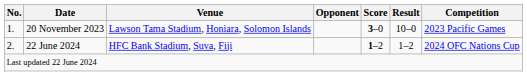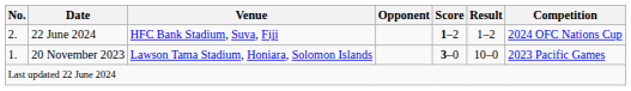 <table class="wikitable" style="font-size:85%;">
 <tr>
 <th>No.</th>
 <th>Date</th>
 <th>Venue</th>
 <th>Opponent</th>
 <th>Score</th>
 <th>Result</th>
 <th>Competition</th>
 </tr>
 <tr>
+<td>2.</td>
+<td>22 June 2024</td>
+<td><a href='#'>HFC Bank Stadium</a>, <a href='#'>Suva</a>, <a href='#'>Fiji</a></td>
+<td></td>
+<td align=center><strong>1</strong>–2</td>
+<td align=center>1–2</td>
+<td><a href='#'>2024 OFC Nations Cup</a></td>
+</tr>
+<tr>
 <td>1.</td>
 <td>20 November 2023</td>
 <td><a href='#'>Lawson Tama Stadium</a>, <a href='#'>Honiara</a>, <a href='#'>Solomon Islands</a></td>
 <td></td>
 <td align=center><strong>3</strong>–0</td>
 <td align=center>10–0</td>
 <td><a href='#'>2023 Pacific Games</a></td>
 </tr>
 <tr>
-<td>2.</td>
-<td>22 June 2024</td>
-<td><a href='#'>HFC Bank Stadium</a>, <a href='#'>Suva</a>, <a href='#'>Fiji</a></td>
-<td></td>
-<td align=center><strong>1</strong>–2</td>
-<td align=center>1–2</td>
-<td><a href='#'>2024 OFC Nations Cup</a></td>
-</tr>
-<tr>
 <td colspan="7"><small>Last updated 22 June 2024</small></td>
 </tr>
 </table>
